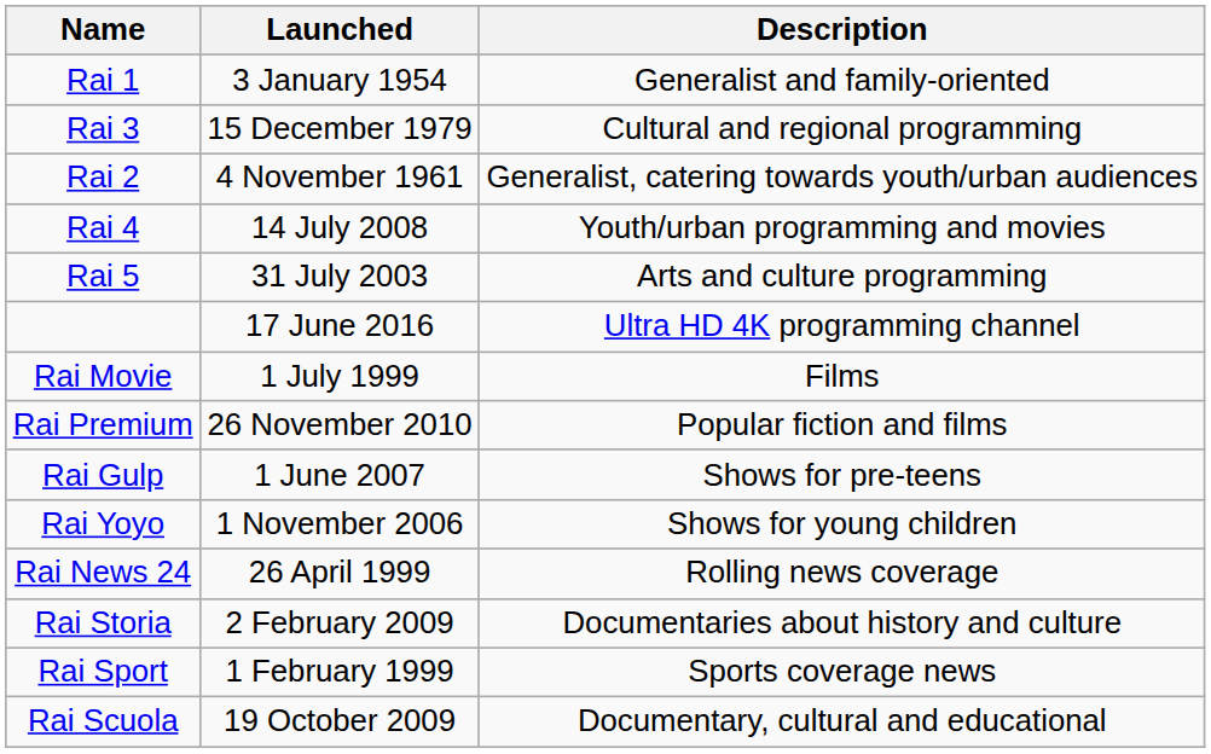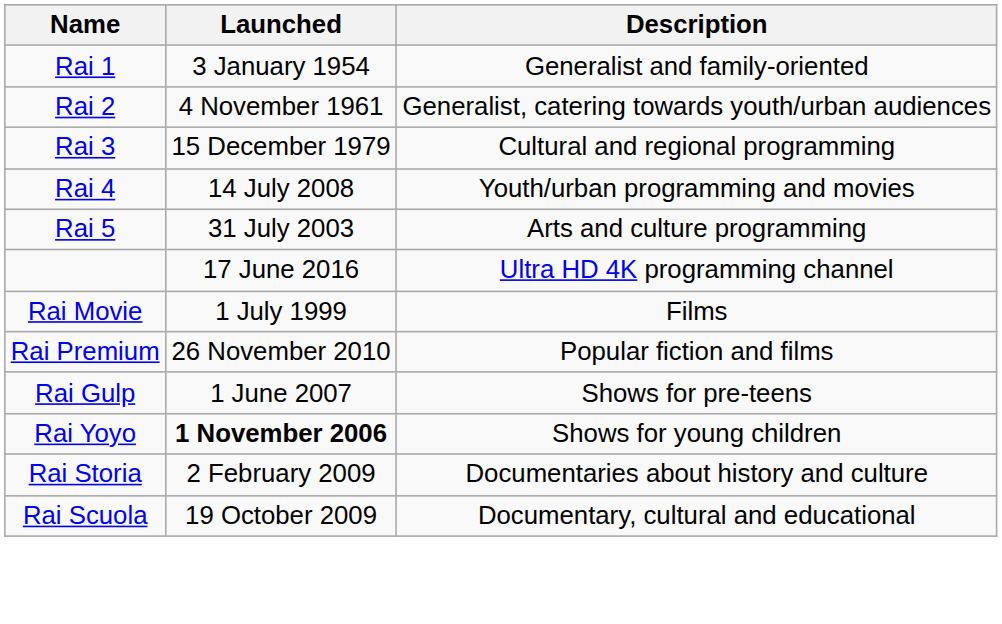 <table class="wikitable" style="text-align:center">
 <tr>
 <th>Name</th>
 <th>Launched</th>
 <th>Description</th>
 </tr>
 <tr>
 <td><a href='#'>Rai 1</a></td>
 <td>3 January 1954</td>
 <td>Generalist and family-oriented</td>
 </tr>
 <tr>
+<td><a href='#'>Rai 2</a></td>
+<td>4 November 1961</td>
+<td>Generalist, catering towards youth/urban audiences</td>
+</tr>
+<tr>
 <td><a href='#'>Rai 3</a></td>
 <td>15 December 1979</td>
 <td>Cultural and regional programming</td>
-</tr>
-<tr>
-<td><a href='#'>Rai 2</a></td>
-<td>4 November 1961</td>
-<td>Generalist, catering towards youth/urban audiences</td>
 </tr>
 <tr>
 <td><a href='#'>Rai 4</a></td>
 <td>14 July 2008</td>
 <td>Youth/urban programming and movies</td>
 </tr>
 <tr>
 <td><a href='#'>Rai 5</a></td>
 <td>31 July 2003</td>
 <td>Arts and culture programming</td>
 </tr>
 <tr>
 <td></td>
 <td>17 June 2016</td>
 <td><a href='#'>Ultra HD 4K</a> programming channel</td>
 </tr>
 <tr>
 <td><a href='#'>Rai Movie</a></td>
 <td>1 July 1999</td>
 <td>Films</td>
 </tr>
 <tr>
 <td><a href='#'>Rai Premium</a></td>
 <td>26 November 2010</td>
 <td>Popular fiction and films</td>
 </tr>
 <tr>
 <td><a href='#'>Rai Gulp</a></td>
 <td>1 June 2007</td>
 <td>Shows for pre-teens</td>
 </tr>
 <tr>
 <td><a href='#'>Rai Yoyo</a></td>
-<td>1 November 2006</td>
+<td><strong>1 November 2006</strong></td>
 <td>Shows for young children</td>
-</tr>
-<tr>
-<td><a href='#'>Rai News 24</a></td>
-<td>26 April 1999</td>
-<td>Rolling news coverage</td>
 </tr>
 <tr>
 <td><a href='#'>Rai Storia</a></td>
 <td>2 February 2009</td>
 <td>Documentaries about history and culture</td>
 </tr>
 <tr>
-<td><a href='#'>Rai Sport</a></td>
-<td>1 February 1999</td>
-<td>Sports coverage news</td>
-</tr>
-<tr>
 <td><a href='#'>Rai Scuola</a></td>
 <td>19 October 2009</td>
 <td>Documentary, cultural and educational</td>
 </tr>
 </table>
